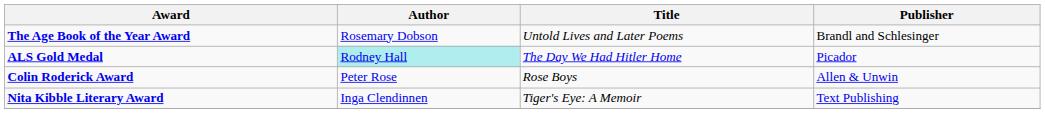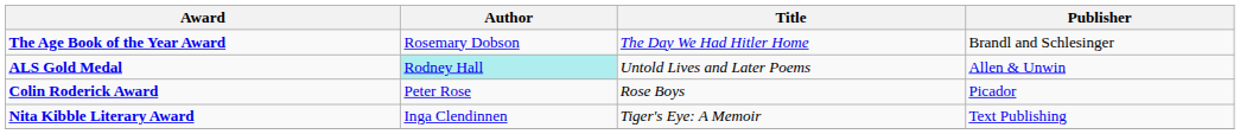 <table class="wikitable" width=100%>
 <tr>
 <th>Award</th>
 <th>Author</th>
 <th>Title</th>
 <th>Publisher</th>
 </tr>
 <tr>
 <td><strong><a href='#'>The Age Book of the Year Award</a></strong></td>
 <td><a href='#'>Rosemary Dobson</a></td>
-<td><em>Untold Lives and Later Poems</em></td>
+<td><em><a href='#'>The Day We Had Hitler Home</a></em></td>
 <td>Brandl and Schlesinger</td>
 </tr>
 <tr>
 <td><strong><a href='#'>ALS Gold Medal</a></strong></td>
 <td style="background: paleturquoise;"><a href='#'>Rodney Hall</a></td>
-<td><em><a href='#'>The Day We Had Hitler Home</a></em></td>
-<td><a href='#'>Picador</a></td>
+<td><em>Untold Lives and Later Poems</em></td>
+<td><a href='#'>Allen & Unwin</a></td>
 </tr>
 <tr>
 <td><strong><a href='#'>Colin Roderick Award</a></strong></td>
 <td><a href='#'>Peter Rose</a></td>
 <td><em>Rose Boys</em></td>
-<td><a href='#'>Allen & Unwin</a></td>
+<td><a href='#'>Picador</a></td>
 </tr>
 <tr>
 <td><strong><a href='#'>Nita Kibble Literary Award</a></strong></td>
 <td><a href='#'>Inga Clendinnen</a></td>
 <td><em>Tiger's Eye: A Memoir</em></td>
 <td><a href='#'>Text Publishing</a></td>
 </tr>
 <tr>
 </tr>
 </table>
